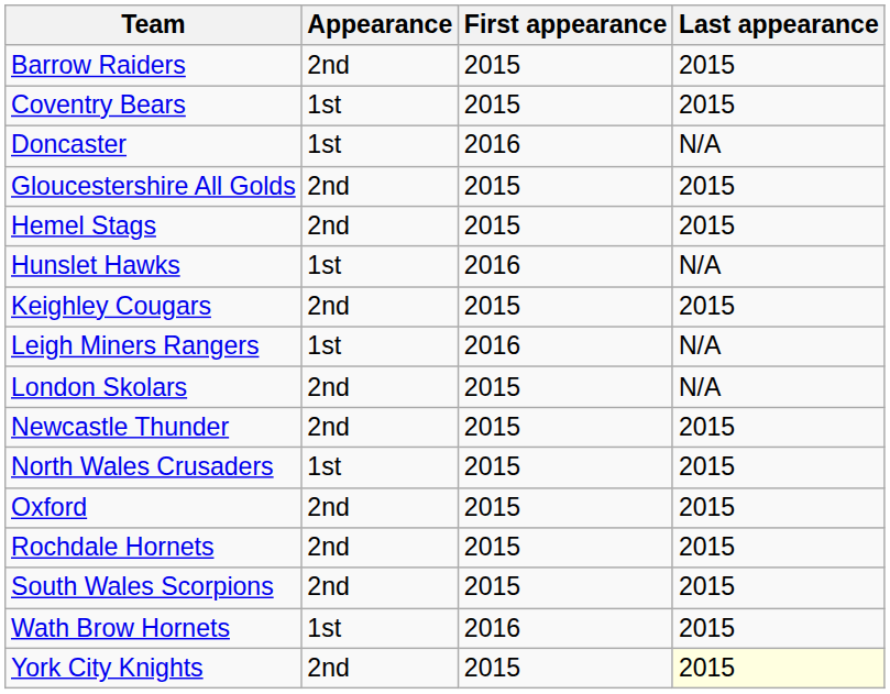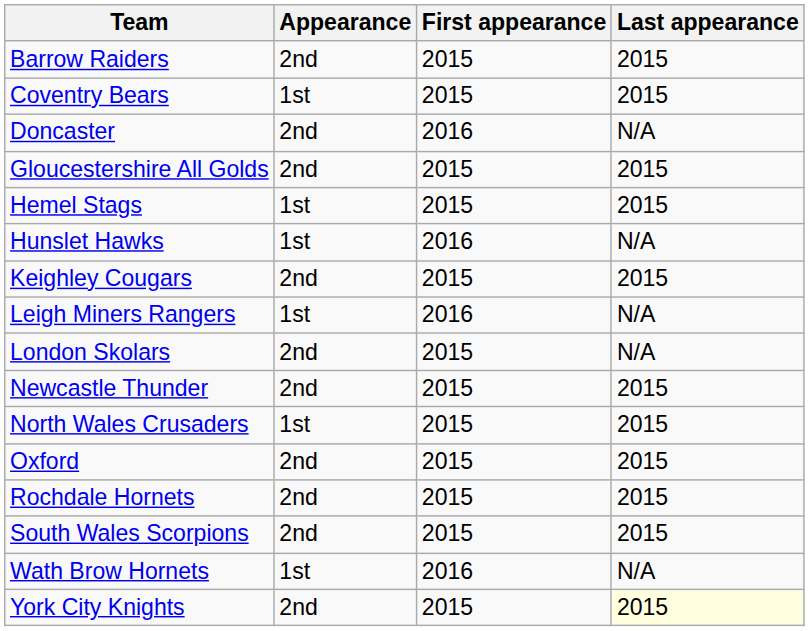 <table class="wikitable sortable plainrowheaders">
 <tr>
 <th scope="col">Team</th>
 <th scope="col">Appearance</th>
 <th scope="col">First appearance</th>
 <th scope="col">Last appearance</th>
 </tr>
 <tr>
 <td> <a href='#'>Barrow Raiders</a></td>
 <td>2nd</td>
 <td>2015</td>
 <td>2015</td>
 </tr>
 <tr>
 <td> <a href='#'>Coventry Bears</a></td>
 <td>1st</td>
 <td>2015</td>
 <td>2015</td>
 </tr>
 <tr>
 <td> <a href='#'>Doncaster</a></td>
-<td>1st</td>
+<td>2nd</td>
 <td>2016</td>
 <td>N/A</td>
 </tr>
 <tr>
 <td> <a href='#'>Gloucestershire All Golds</a></td>
 <td>2nd</td>
 <td>2015</td>
 <td>2015</td>
 </tr>
 <tr>
 <td> <a href='#'>Hemel Stags</a></td>
-<td>2nd</td>
+<td>1st</td>
 <td>2015</td>
 <td>2015</td>
 </tr>
 <tr>
 <td> <a href='#'>Hunslet Hawks</a></td>
 <td>1st</td>
 <td>2016</td>
 <td>N/A</td>
 </tr>
 <tr>
 <td> <a href='#'>Keighley Cougars</a></td>
 <td>2nd</td>
 <td>2015</td>
 <td>2015</td>
 </tr>
 <tr>
 <td> <a href='#'>Leigh Miners Rangers</a></td>
 <td>1st</td>
 <td>2016</td>
 <td>N/A</td>
 </tr>
 <tr>
 <td> <a href='#'>London Skolars</a></td>
 <td>2nd</td>
 <td>2015</td>
 <td>N/A</td>
 </tr>
 <tr>
 <td> <a href='#'>Newcastle Thunder</a></td>
 <td>2nd</td>
 <td>2015</td>
 <td>2015</td>
 </tr>
 <tr>
 <td> <a href='#'>North Wales Crusaders</a></td>
 <td>1st</td>
 <td>2015</td>
 <td>2015</td>
 </tr>
 <tr>
 <td> <a href='#'>Oxford</a></td>
 <td>2nd</td>
 <td>2015</td>
 <td>2015</td>
 </tr>
 <tr>
 <td> <a href='#'>Rochdale Hornets</a></td>
 <td>2nd</td>
 <td>2015</td>
 <td>2015</td>
 </tr>
 <tr>
 <td> <a href='#'>South Wales Scorpions</a></td>
 <td>2nd</td>
 <td>2015</td>
 <td>2015</td>
 </tr>
 <tr>
 <td><a href='#'>Wath Brow Hornets</a></td>
 <td>1st</td>
 <td>2016</td>
-<td>2015</td>
+<td>N/A</td>
 </tr>
 <tr>
 <td> <a href='#'>York City Knights</a></td>
 <td>2nd</td>
 <td>2015</td>
 <td style="background: lightyellow;">2015</td>
 </tr>
 </table>
